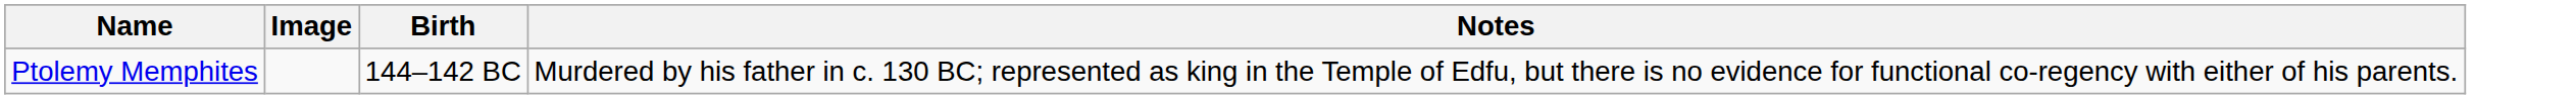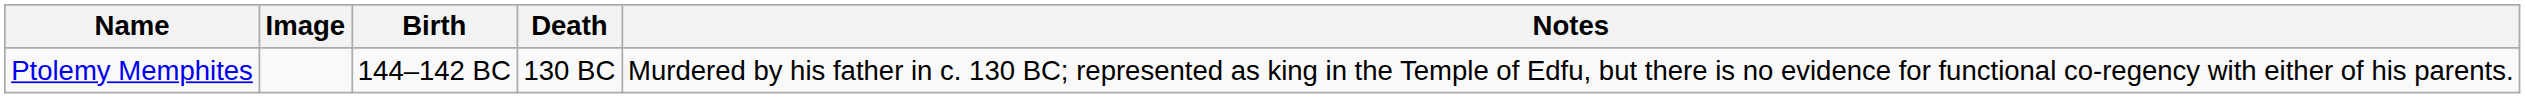 <table class="wikitable">
 <tr>
 <th>Name</th>
 <th>Image</th>
 <th>Birth</th>
+<th>Death</th>
 <th>Notes</th>
 </tr>
 <tr>
 <td><a href='#'>Ptolemy Memphites</a></td>
 <td></td>
 <td>144–142 BC</td>
+<td>130 BC</td>
 <td>Murdered by his father in c. 130 BC; represented as king in the Temple of Edfu, but there is no evidence for functional co-regency with either of his parents.</td>
 </tr>
 </table>
